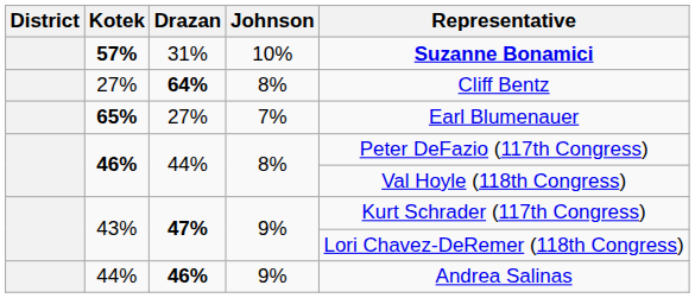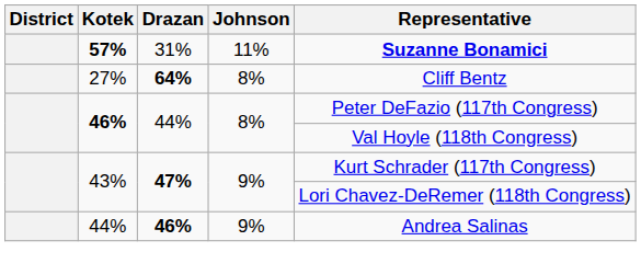 <table class=wikitable>
 <tr>
 <th>District</th>
 <th>Kotek</th>
 <th>Drazan</th>
 <th>Johnson</th>
 <th>Representative</th>
 </tr>
 <tr align=center>
 <th></th>
 <td><strong>57%</strong></td>
 <td>31%</td>
-<td>10%</td>
+<td>11%</td>
 <td><strong><a href='#'>Suzanne Bonamici</a></strong></td>
 </tr>
 <tr align=center>
 <th></th>
 <td>27%</td>
 <td><strong>64%</strong></td>
 <td>8%</td>
 <td><a href='#'>Cliff Bentz</a></td>
-</tr>
-<tr align=center>
-<th></th>
-<td><strong>65%</strong></td>
-<td>27%</td>
-<td>7%</td>
-<td><a href='#'>Earl Blumenauer</a></td>
 </tr>
 <tr align=center>
 <th rowspan=2 ></th>
 <td rowspan=2><strong>46%</strong></td>
 <td rowspan=2>44%</td>
 <td rowspan=2>8%</td>
 <td><a href='#'>Peter DeFazio</a> (<a href='#'>117th Congress</a>)</td>
 </tr>
 <tr align=center>
 <td><a href='#'>Val Hoyle</a> (<a href='#'>118th Congress</a>)</td>
 </tr>
 <tr align=center>
 <th rowspan=2 ></th>
 <td rowspan=2>43%</td>
 <td rowspan=2><strong>47%</strong></td>
 <td rowspan=2>9%</td>
 <td><a href='#'>Kurt Schrader</a> (<a href='#'>117th Congress</a>)</td>
 </tr>
 <tr align=center>
 <td><a href='#'>Lori Chavez-DeRemer</a> (<a href='#'>118th Congress</a>)</td>
 </tr>
 <tr align=center>
 <th></th>
 <td>44%</td>
 <td><strong>46%</strong></td>
 <td>9%</td>
 <td><a href='#'>Andrea Salinas</a></td>
 </tr>
 </table>
